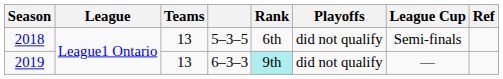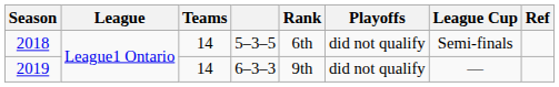 <table class="wikitable" style="text-align: center;">
 <tr>
 <th>Season</th>
 <th>League</th>
 <th>Teams</th>
 <th></th>
 <th>Rank</th>
 <th>Playoffs</th>
 <th>League Cup</th>
 <th>Ref</th>
 </tr>
 <tr>
 <td><a href='#'>2018</a></td>
 <td rowspan="2"><a href='#'>League1 Ontario</a></td>
-<td>13</td>
+<td>14</td>
 <td>5–3–5</td>
 <td>6th</td>
 <td>did not qualify</td>
 <td>Semi-finals</td>
 <td></td>
 </tr>
 <tr>
 <td><a href='#'>2019</a></td>
-<td>13</td>
+<td>14</td>
 <td>6–3–3</td>
-<td style="background: paleturquoise;">9th</td>
+<td>9th</td>
 <td>did not qualify</td>
 <td>—</td>
 <td></td>
 </tr>
 </table>
